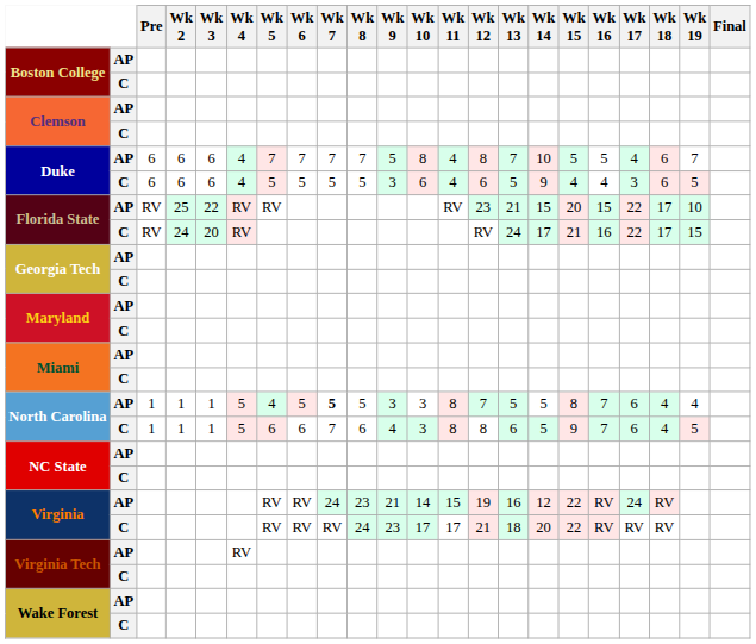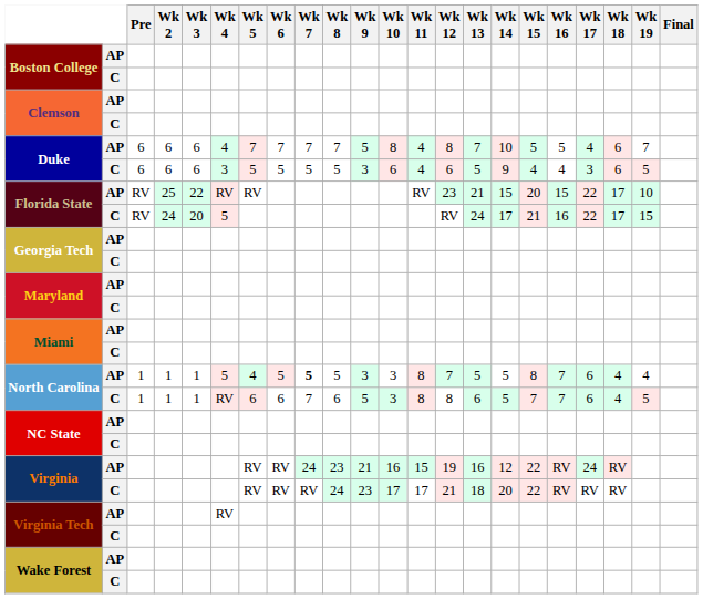 <table class="wikitable" style="white-space:nowrap;font-size:90%;">
 <tr>
 <th colspan=2 style="background:white; border-top-style:hidden; border-left-style:hidden;"> </th>
 <th>Pre</th>
 <th>Wk<br>2</th>
 <th>Wk<br>3</th>
 <th>Wk<br>4</th>
 <th>Wk<br>5</th>
 <th>Wk<br>6</th>
 <th>Wk<br>7</th>
 <th>Wk<br>8</th>
 <th>Wk<br>9</th>
 <th>Wk<br>10</th>
 <th>Wk<br>11</th>
 <th>Wk<br>12</th>
 <th>Wk<br>13</th>
 <th>Wk<br>14</th>
 <th>Wk<br>15</th>
 <th>Wk<br>16</th>
 <th>Wk<br>17</th>
 <th>Wk<br>18</th>
 <th>Wk<br>19</th>
 <th>Final</th>
 </tr>
 <tr style="text-align:center;">
 <th rowspan=2 style="background:#8B0000; color:#F0E68C;">Boston College</th>
 <th>AP</th>
 <td style="background:#FFF;"></td>
 <td style="background:#FFF;"></td>
 <td style="background:#FFF;"></td>
 <td style="background:#FFF;"></td>
 <td style="background:#FFF;"></td>
 <td style="background:#FFF;"></td>
 <td style="background:#FFF;"></td>
 <td style="background:#FFF;"></td>
 <td style="background:#FFF;"></td>
 <td style="background:#FFF;"></td>
 <td style="background:#FFF;"></td>
 <td style="background:#FFF;"></td>
 <td style="background:#FFF;"></td>
 <td style="background:#FFF;"></td>
 <td style="background:#FFF;"></td>
 <td style="background:#FFF;"></td>
 <td style="background:#FFF;"></td>
 <td style="background:#FFF;"></td>
 <td style="background:#FFF;"></td>
 <td style="background:#FFF;"></td>
 </tr>
 <tr style="text-align:center;">
 <th>C</th>
 <td style="background:#FFF;"></td>
 <td style="background:#FFF;"></td>
 <td style="background:#FFF;"></td>
 <td style="background:#FFF;"></td>
 <td style="background:#FFF;"></td>
 <td style="background:#FFF;"></td>
 <td style="background:#FFF;"></td>
 <td style="background:#FFF;"></td>
 <td style="background:#FFF;"></td>
 <td style="background:#FFF;"></td>
 <td style="background:#FFF;"></td>
 <td style="background:#FFF;"></td>
 <td style="background:#FFF;"></td>
 <td style="background:#FFF;"></td>
 <td style="background:#FFF;"></td>
 <td style="background:#FFF;"></td>
 <td style="background:#FFF;"></td>
 <td style="background:#FFF;"></td>
 <td style="background:#FFF;"></td>
 <td style="background:#FFF;"></td>
 </tr>
 <tr style="text-align:center;">
 <th rowspan=2 style="background:#F66733; color:#522D80;">Clemson</th>
 <th>AP</th>
 <td style="background:#FFF;"></td>
 <td style="background:#FFF;"></td>
 <td style="background:#FFF;"></td>
 <td style="background:#FFF;"></td>
 <td style="background:#FFF;"></td>
 <td style="background:#FFF;"></td>
 <td style="background:#FFF;"></td>
 <td style="background:#FFF;"></td>
 <td style="background:#FFF;"></td>
 <td style="background:#FFF;"></td>
 <td style="background:#FFF;"></td>
 <td style="background:#FFF;"></td>
 <td style="background:#FFF;"></td>
 <td style="background:#FFF;"></td>
 <td style="background:#FFF;"></td>
 <td style="background:#FFF;"></td>
 <td style="background:#FFF;"></td>
 <td style="background:#FFF;"></td>
 <td style="background:#FFF;"></td>
 <td style="background:#FFF;"></td>
 </tr>
 <tr style="text-align:center;">
 <th>C</th>
 <td style="background:#FFF;"></td>
 <td style="background:#FFF;"></td>
 <td style="background:#FFF;"></td>
 <td style="background:#FFF;"></td>
 <td style="background:#FFF;"></td>
 <td style="background:#FFF;"></td>
 <td style="background:#FFF;"></td>
 <td style="background:#FFF;"></td>
 <td style="background:#FFF;"></td>
 <td style="background:#FFF;"></td>
 <td style="background:#FFF;"></td>
 <td style="background:#FFF;"></td>
 <td style="background:#FFF;"></td>
 <td style="background:#FFF;"></td>
 <td style="background:#FFF;"></td>
 <td style="background:#FFF;"></td>
 <td style="background:#FFF;"></td>
 <td style="background:#FFF;"></td>
 <td style="background:#FFF;"></td>
 <td style="background:#FFF;"></td>
 </tr>
 <tr style="text-align:center;">
 <th rowspan=2 style="background:#00009C; color:#FFFFFF;">Duke</th>
 <th>AP</th>
 <td style="background:#FFF;">6</td>
 <td style="background:#FFF;">6</td>
 <td style="background:#FFF;">6</td>
 <td style="background:#D8FFEB;">4</td>
 <td style="background:#FFE6E6;">7</td>
 <td style="background:#FFF;">7</td>
 <td style="background:#FFF;">7</td>
 <td style="background:#FFF;">7</td>
 <td style="background:#D8FFEB;">5</td>
 <td style="background:#FFE6E6;">8</td>
 <td style="background:#D8FFEB;">4</td>
 <td style="background:#FFE6E6;">8</td>
 <td style="background:#D8FFEB;">7</td>
 <td style="background:#FFE6E6;">10</td>
 <td style="background:#D8FFEB;">5</td>
 <td style="background:#FFF;">5</td>
 <td style="background:#D8FFEB;">4</td>
 <td style="background:#FFE6E6;">6</td>
 <td style="background:#FFF;">7</td>
 <td style="background:#FFF;"></td>
 </tr>
 <tr style="text-align:center;">
 <th>C</th>
 <td style="background:#FFF;">6</td>
 <td style="background:#FFF;">6</td>
 <td style="background:#FFF;">6</td>
-<td style="background:#D8FFEB;">4</td>
+<td style="background:#D8FFEB;">3</td>
 <td style="background:#FFE6E6;">5</td>
 <td style="background:#FFF;">5</td>
 <td style="background:#FFF;">5</td>
 <td style="background:#FFF;">5</td>
 <td style="background:#D8FFEB;">3</td>
 <td style="background:#FFE6E6;">6</td>
 <td style="background:#D8FFEB;">4</td>
 <td style="background:#FFE6E6;">6</td>
 <td style="background:#D8FFEB;">5</td>
 <td style="background:#FFE6E6;">9</td>
 <td style="background:#D8FFEB;">4</td>
 <td style="background:#FFF;">4</td>
 <td style="background:#D8FFEB;">3</td>
 <td style="background:#FFE6E6;">6</td>
 <td style="background:#FFE6E6;">5</td>
 <td style="background:#FFF;"></td>
 </tr>
 <tr style="text-align:center;">
 <th rowspan=2 style="background:#540115; color:#CDC092;">Florida State</th>
 <th>AP</th>
 <td style="background:#FFF;">RV</td>
 <td style="background:#D8FFEB;">25</td>
 <td style="background:#D8FFEB;">22</td>
 <td style="background:#FFE6E6;">RV</td>
 <td style="background:#FFF;">RV</td>
 <td style="background:#FFF;"></td>
 <td style="background:#FFF;"></td>
 <td style="background:#FFF;"></td>
 <td style="background:#FFF;"></td>
 <td style="background:#FFF;"></td>
 <td style="background:#FFF;">RV</td>
 <td style="background:#D8FFEB;">23</td>
 <td style="background:#D8FFEB;">21</td>
 <td style="background:#D8FFEB;">15</td>
 <td style="background:#FFE6E6;">20</td>
 <td style="background:#D8FFEB;">15</td>
 <td style="background:#FFE6E6;">22</td>
 <td style="background:#D8FFEB;">17</td>
 <td style="background:#D8FFEB;">10</td>
 <td style="background:#FFF;"></td>
 </tr>
 <tr style="text-align:center;">
 <th>C</th>
 <td style="background:#FFF;">RV</td>
 <td style="background:#D8FFEB;">24</td>
 <td style="background:#D8FFEB;">20</td>
-<td style="background:#FFE6E6;">RV</td>
+<td style="background:#FFE6E6;">5</td>
 <td style="background:#FFF;"></td>
 <td style="background:#FFF;"></td>
 <td style="background:#FFF;"></td>
 <td style="background:#FFF;"></td>
 <td style="background:#FFF;"></td>
 <td style="background:#FFF;"></td>
 <td style="background:#FFF;"></td>
 <td style="background:#FFF;">RV</td>
 <td style="background:#D8FFEB;">24</td>
 <td style="background:#D8FFEB;">17</td>
 <td style="background:#FFE6E6;">21</td>
 <td style="background:#D8FFEB;">16</td>
 <td style="background:#FFE6E6;">22</td>
 <td style="background:#D8FFEB;">17</td>
 <td style="background:#D8FFEB;">15</td>
 <td style="background:#FFF;"></td>
 </tr>
 <tr style="text-align:center;">
 <th rowspan=2 style="background:#CFB53B; color:#FFFFFF;">Georgia Tech</th>
 <th>AP</th>
 <td style="background:#FFF;"></td>
 <td style="background:#FFF;"></td>
 <td style="background:#FFF;"></td>
 <td style="background:#FFF;"></td>
 <td style="background:#FFF;"></td>
 <td style="background:#FFF;"></td>
 <td style="background:#FFF;"></td>
 <td style="background:#FFF;"></td>
 <td style="background:#FFF;"></td>
 <td style="background:#FFF;"></td>
 <td style="background:#FFF;"></td>
 <td style="background:#FFF;"></td>
 <td style="background:#FFF;"></td>
 <td style="background:#FFF;"></td>
 <td style="background:#FFF;"></td>
 <td style="background:#FFF;"></td>
 <td style="background:#FFF;"></td>
 <td style="background:#FFF;"></td>
 <td style="background:#FFF;"></td>
 <td style="background:#FFF;"></td>
 </tr>
 <tr style="text-align:center;">
 <th>C</th>
 <td style="background:#FFF;"></td>
 <td style="background:#FFF;"></td>
 <td style="background:#FFF;"></td>
 <td style="background:#FFF;"></td>
 <td style="background:#FFF;"></td>
 <td style="background:#FFF;"></td>
 <td style="background:#FFF;"></td>
 <td style="background:#FFF;"></td>
 <td style="background:#FFF;"></td>
 <td style="background:#FFF;"></td>
 <td style="background:#FFF;"></td>
 <td style="background:#FFF;"></td>
 <td style="background:#FFF;"></td>
 <td style="background:#FFF;"></td>
 <td style="background:#FFF;"></td>
 <td style="background:#FFF;"></td>
 <td style="background:#FFF;"></td>
 <td style="background:#FFF;"></td>
 <td style="background:#FFF;"></td>
 <td style="background:#FFF;"></td>
 </tr>
 <tr style="text-align:center;">
 <th rowspan=2 style="background:#CE1126; color:#FCD116;">Maryland</th>
 <th>AP</th>
 <td style="background:#FFF;"></td>
 <td style="background:#FFF;"></td>
 <td style="background:#FFF;"></td>
 <td style="background:#FFF;"></td>
 <td style="background:#FFF;"></td>
 <td style="background:#FFF;"></td>
 <td style="background:#FFF;"></td>
 <td style="background:#FFF;"></td>
 <td style="background:#FFF;"></td>
 <td style="background:#FFF;"></td>
 <td style="background:#FFF;"></td>
 <td style="background:#FFF;"></td>
 <td style="background:#FFF;"></td>
 <td style="background:#FFF;"></td>
 <td style="background:#FFF;"></td>
 <td style="background:#FFF;"></td>
 <td style="background:#FFF;"></td>
 <td style="background:#FFF;"></td>
 <td style="background:#FFF;"></td>
 <td style="background:#FFF;"></td>
 </tr>
 <tr style="text-align:center;">
 <th>C</th>
 <td style="background:#FFF;"></td>
 <td style="background:#FFF;"></td>
 <td style="background:#FFF;"></td>
 <td style="background:#FFF;"></td>
 <td style="background:#FFF;"></td>
 <td style="background:#FFF;"></td>
 <td style="background:#FFF;"></td>
 <td style="background:#FFF;"></td>
 <td style="background:#FFF;"></td>
 <td style="background:#FFF;"></td>
 <td style="background:#FFF;"></td>
 <td style="background:#FFF;"></td>
 <td style="background:#FFF;"></td>
 <td style="background:#FFF;"></td>
 <td style="background:#FFF;"></td>
 <td style="background:#FFF;"></td>
 <td style="background:#FFF;"></td>
 <td style="background:#FFF;"></td>
 <td style="background:#FFF;"></td>
 <td style="background:#FFF;"></td>
 </tr>
 <tr style="text-align:center;">
 <th rowspan=2 style="background:#f47321; color:#005030;">Miami</th>
 <th>AP</th>
 <td style="background:#FFF;"></td>
 <td style="background:#FFF;"></td>
 <td style="background:#FFF;"></td>
 <td style="background:#FFF;"></td>
 <td style="background:#FFF;"></td>
 <td style="background:#FFF;"></td>
 <td style="background:#FFF;"></td>
 <td style="background:#FFF;"></td>
 <td style="background:#FFF;"></td>
 <td style="background:#FFF;"></td>
 <td style="background:#FFF;"></td>
 <td style="background:#FFF;"></td>
 <td style="background:#FFF;"></td>
 <td style="background:#FFF;"></td>
 <td style="background:#FFF;"></td>
 <td style="background:#FFF;"></td>
 <td style="background:#FFF;"></td>
 <td style="background:#FFF;"></td>
 <td style="background:#FFF;"></td>
 <td style="background:#FFF;"></td>
 </tr>
 <tr style="text-align:center;">
 <th>C</th>
 <td style="background:#FFF;"></td>
 <td style="background:#FFF;"></td>
 <td style="background:#FFF;"></td>
 <td style="background:#FFF;"></td>
 <td style="background:#FFF;"></td>
 <td style="background:#FFF;"></td>
 <td style="background:#FFF;"></td>
 <td style="background:#FFF;"></td>
 <td style="background:#FFF;"></td>
 <td style="background:#FFF;"></td>
 <td style="background:#FFF;"></td>
 <td style="background:#FFF;"></td>
 <td style="background:#FFF;"></td>
 <td style="background:#FFF;"></td>
 <td style="background:#FFF;"></td>
 <td style="background:#FFF;"></td>
 <td style="background:#FFF;"></td>
 <td style="background:#FFF;"></td>
 <td style="background:#FFF;"></td>
 <td style="background:#FFF;"></td>
 </tr>
 <tr style="text-align:center;">
 <th rowspan=2 style="background:#56A0D3; color:#FFFFFF;">North Carolina</th>
 <th>AP</th>
 <td style="background:#FFF;">1</td>
 <td style="background:#FFF;">1</td>
 <td style="background:#FFF;">1</td>
 <td style="background:#FFE6E6;">5</td>
 <td style="background:#D8FFEB;">4</td>
 <td style="background:#FFE6E6;">5</td>
 <td style="background:#FFF;"><strong>5</strong></td>
 <td style="background:#FFF;">5</td>
 <td style="background:#D8FFEB;">3</td>
 <td style="background:#FFF;">3</td>
 <td style="background:#FFE6E6;">8</td>
 <td style="background:#D8FFEB;">7</td>
 <td style="background:#D8FFEB;">5</td>
 <td style="background:#FFF;">5</td>
 <td style="background:#FFE6E6;">8</td>
 <td style="background:#D8FFEB;">7</td>
 <td style="background:#D8FFEB;">6</td>
 <td style="background:#D8FFEB;">4</td>
 <td style="background:#FFF;">4</td>
 <td style="background:#FFF;"></td>
 </tr>
 <tr style="text-align:center;">
 <th>C</th>
 <td style="background:#FFF;">1</td>
 <td style="background:#FFF;">1</td>
 <td style="background:#FFF;">1</td>
-<td style="background:#FFE6E6;">5</td>
+<td style="background:#FFE6E6;">RV</td>
 <td style="background:#FFE6E6;">6</td>
 <td style="background:#FFF;">6</td>
 <td style="background:#FFF;">7</td>
 <td style="background:#FFF;">6</td>
-<td style="background:#D8FFEB;">4</td>
+<td style="background:#D8FFEB;">5</td>
 <td style="background:#D8FFEB;">3</td>
 <td style="background:#FFE6E6;">8</td>
 <td style="background:#FFF;">8</td>
 <td style="background:#D8FFEB;">6</td>
 <td style="background:#D8FFEB;">5</td>
-<td style="background:#FFE6E6;">9</td>
+<td style="background:#FFE6E6;">7</td>
 <td style="background:#D8FFEB;">7</td>
 <td style="background:#D8FFEB;">6</td>
 <td style="background:#D8FFEB;">4</td>
 <td style="background:#FFE6E6;">5</td>
 <td style="background:#FFF;"></td>
 </tr>
 <tr style="text-align:center;">
 <th rowspan=2 style="background:#E00000; color:#FFFFFF;">NC State</th>
 <th>AP</th>
 <td style="background:#FFF;"></td>
 <td style="background:#FFF;"></td>
 <td style="background:#FFF;"></td>
 <td style="background:#FFF;"></td>
 <td style="background:#FFF;"></td>
 <td style="background:#FFF;"></td>
 <td style="background:#FFF;"></td>
 <td style="background:#FFF;"></td>
 <td style="background:#FFF;"></td>
 <td style="background:#FFF;"></td>
 <td style="background:#FFF;"></td>
 <td style="background:#FFF;"></td>
 <td style="background:#FFF;"></td>
 <td style="background:#FFF;"></td>
 <td style="background:#FFF;"></td>
 <td style="background:#FFF;"></td>
 <td style="background:#FFF;"></td>
 <td style="background:#FFF;"></td>
 <td style="background:#FFF;"></td>
 <td style="background:#FFF;"></td>
 </tr>
 <tr style="text-align:center;">
 <th>C</th>
 <td style="background:#FFF;"></td>
 <td style="background:#FFF;"></td>
 <td style="background:#FFF;"></td>
 <td style="background:#FFF;"></td>
 <td style="background:#FFF;"></td>
 <td style="background:#FFF;"></td>
 <td style="background:#FFF;"></td>
 <td style="background:#FFF;"></td>
 <td style="background:#FFF;"></td>
 <td style="background:#FFF;"></td>
 <td style="background:#FFF;"></td>
 <td style="background:#FFF;"></td>
 <td style="background:#FFF;"></td>
 <td style="background:#FFF;"></td>
 <td style="background:#FFF;"></td>
 <td style="background:#FFF;"></td>
 <td style="background:#FFF;"></td>
 <td style="background:#FFF;"></td>
 <td style="background:#FFF;"></td>
 <td style="background:#FFF;"></td>
 </tr>
 <tr style="text-align:center;">
 <th rowspan=2 style="background:#0D3268; color:#FF7C00;">Virginia</th>
 <th>AP</th>
 <td style="background:#FFF;"></td>
 <td style="background:#FFF;"></td>
 <td style="background:#FFF;"></td>
 <td style="background:#FFF;"></td>
 <td style="background:#FFF;">RV</td>
 <td style="background:#FFF;">RV</td>
 <td style="background:#D8FFEB;">24</td>
 <td style="background:#D8FFEB;">23</td>
 <td style="background:#D8FFEB;">21</td>
-<td style="background:#D8FFEB;">14</td>
+<td style="background:#D8FFEB;">16</td>
 <td style="background:#D8FFEB;">15</td>
 <td style="background:#FFE6E6;">19</td>
 <td style="background:#D8FFEB;">16</td>
 <td style="background:#FFE6E6;">12</td>
 <td style="background:#FFE6E6;">22</td>
 <td style="background:#FFE6E6;">RV</td>
 <td style="background:#D8FFEB;">24</td>
 <td style="background:#FFE6E6;">RV</td>
 <td style="background:#FFF;"></td>
 <td style="background:#FFF;"></td>
 </tr>
 <tr style="text-align:center;">
 <th>C</th>
 <td style="background:#FFF;"></td>
 <td style="background:#FFF;"></td>
 <td style="background:#FFF;"></td>
 <td style="background:#FFF;"></td>
 <td style="background:#FFF;">RV</td>
 <td style="background:#FFF;">RV</td>
 <td style="background:#FFF;">RV</td>
 <td style="background:#D8FFEB;">24</td>
 <td style="background:#D8FFEB;">23</td>
 <td style="background:#D8FFEB;">17</td>
 <td style="background:#FFF;">17</td>
 <td style="background:#FFE6E6;">21</td>
 <td style="background:#D8FFEB;">18</td>
 <td style="background:#FFE6E6;">20</td>
 <td style="background:#FFE6E6;">22</td>
 <td style="background:#FFE6E6;">RV</td>
 <td style="background:#FFF;">RV</td>
 <td style="background:#FFF;">RV</td>
 <td style="background:#FFF;"></td>
 <td style="background:#FFF;"></td>
 </tr>
 <tr style="text-align:center;">
 <th rowspan=2 style="background:#660000; color:#CC5500;">Virginia Tech</th>
 <th>AP</th>
 <td style="background:#FFF;"></td>
 <td style="background:#FFF;"></td>
 <td style="background:#FFF;"></td>
 <td style="background:#FFF;">RV</td>
 <td style="background:#FFF;"></td>
 <td style="background:#FFF;"></td>
 <td style="background:#FFF;"></td>
 <td style="background:#FFF;"></td>
 <td style="background:#FFF;"></td>
 <td style="background:#FFF;"></td>
 <td style="background:#FFF;"></td>
 <td style="background:#FFF;"></td>
 <td style="background:#FFF;"></td>
 <td style="background:#FFF;"></td>
 <td style="background:#FFF;"></td>
 <td style="background:#FFF;"></td>
 <td style="background:#FFF;"></td>
 <td style="background:#FFF;"></td>
 <td style="background:#FFF;"></td>
 <td style="background:#FFF;"></td>
 </tr>
 <tr style="text-align:center;">
 <th>C</th>
 <td style="background:#FFF;"></td>
 <td style="background:#FFF;"></td>
 <td style="background:#FFF;"></td>
 <td style="background:#FFF;"></td>
 <td style="background:#FFF;"></td>
 <td style="background:#FFF;"></td>
 <td style="background:#FFF;"></td>
 <td style="background:#FFF;"></td>
 <td style="background:#FFF;"></td>
 <td style="background:#FFF;"></td>
 <td style="background:#FFF;"></td>
 <td style="background:#FFF;"></td>
 <td style="background:#FFF;"></td>
 <td style="background:#FFF;"></td>
 <td style="background:#FFF;"></td>
 <td style="background:#FFF;"></td>
 <td style="background:#FFF;"></td>
 <td style="background:#FFF;"></td>
 <td style="background:#FFF;"></td>
 <td style="background:#FFF;"></td>
 </tr>
 <tr style="text-align:center;">
 <th rowspan=2 style="background:#CFB53B; color:#000000;">Wake Forest</th>
 <th>AP</th>
 <td style="background:#FFF;"></td>
 <td style="background:#FFF;"></td>
 <td style="background:#FFF;"></td>
 <td style="background:#FFF;"></td>
 <td style="background:#FFF;"></td>
 <td style="background:#FFF;"></td>
 <td style="background:#FFF;"></td>
 <td style="background:#FFF;"></td>
 <td style="background:#FFF;"></td>
 <td style="background:#FFF;"></td>
 <td style="background:#FFF;"></td>
 <td style="background:#FFF;"></td>
 <td style="background:#FFF;"></td>
 <td style="background:#FFF;"></td>
 <td style="background:#FFF;"></td>
 <td style="background:#FFF;"></td>
 <td style="background:#FFF;"></td>
 <td style="background:#FFF;"></td>
 <td style="background:#FFF;"></td>
 <td style="background:#FFF;"></td>
 </tr>
 <tr style="text-align:center;">
 <th>C</th>
 <td style="background:#FFF;"></td>
 <td style="background:#FFF;"></td>
 <td style="background:#FFF;"></td>
 <td style="background:#FFF;"></td>
 <td style="background:#FFF;"></td>
 <td style="background:#FFF;"></td>
 <td style="background:#FFF;"></td>
 <td style="background:#FFF;"></td>
 <td style="background:#FFF;"></td>
 <td style="background:#FFF;"></td>
 <td style="background:#FFF;"></td>
 <td style="background:#FFF;"></td>
 <td style="background:#FFF;"></td>
 <td style="background:#FFF;"></td>
 <td style="background:#FFF;"></td>
 <td style="background:#FFF;"></td>
 <td style="background:#FFF;"></td>
 <td style="background:#FFF;"></td>
 <td style="background:#FFF;"></td>
 <td style="background:#FFF;"></td>
 </tr>
 </table>
